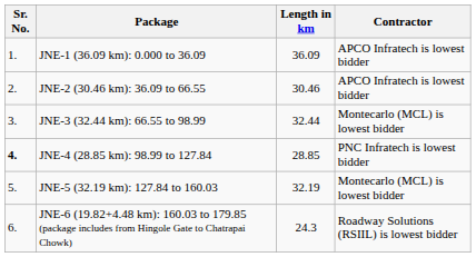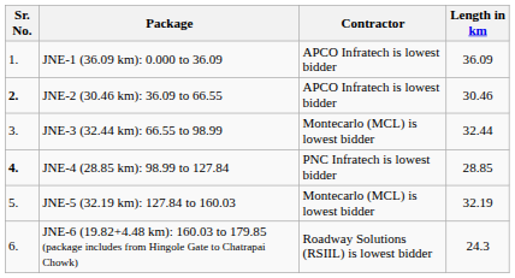 <table class= "wikitable sortable mw-collapsible">
 <tr>
 <th>Sr. No.</th>
 <th>Package</th>
+<th>Contractor</th>
 <th>Length in <a href='#'>km</a></th>
-<th>Contractor</th>
 </tr>
 <tr>
 <td>1.</td>
 <td>JNE-1 (36.09 km): 0.000 to 36.09</td>
+<td>APCO Infratech is lowest bidder</td>
 <td style="text-align:center;">36.09</td>
-<td>APCO Infratech is lowest bidder</td>
 </tr>
 <tr>
-<td>2.</td>
+<td><strong>2.</strong></td>
 <td>JNE-2 (30.46 km): 36.09 to 66.55</td>
+<td>APCO Infratech is lowest bidder</td>
 <td style="text-align:center;">30.46</td>
-<td>APCO Infratech is lowest bidder</td>
 </tr>
 <tr>
 <td>3.</td>
 <td>JNE-3 (32.44 km): 66.55 to 98.99</td>
+<td>Montecarlo (MCL) is lowest bidder</td>
 <td style="text-align:center;">32.44</td>
-<td>Montecarlo (MCL) is lowest bidder</td>
 </tr>
 <tr>
 <td><strong>4.</strong></td>
 <td>JNE-4 (28.85 km): 98.99 to 127.84</td>
+<td>PNC Infratech is lowest bidder</td>
 <td style="text-align:center;">28.85</td>
-<td>PNC Infratech is lowest bidder</td>
 </tr>
 <tr>
 <td>5.</td>
 <td>JNE-5 (32.19 km): 127.84 to 160.03</td>
+<td>Montecarlo (MCL) is lowest bidder</td>
 <td style="text-align:center;">32.19</td>
-<td>Montecarlo (MCL) is lowest bidder</td>
 </tr>
 <tr>
 <td>6.</td>
 <td>JNE-6 (19.82+4.48 km): 160.03 to 179.85 <small>(package includes from Hingole Gate to Chatrapai Chowk)</small></td>
+<td>Roadway Solutions (RSIIL) is lowest bidder</td>
 <td style="text-align:center;">24.3</td>
-<td>Roadway Solutions (RSIIL) is lowest bidder</td>
 </tr>
 </table>
